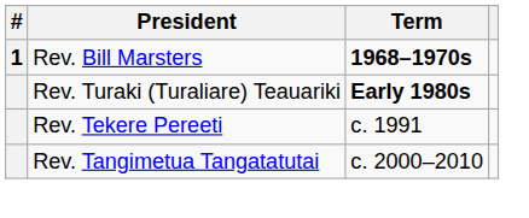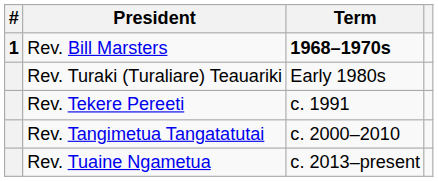 <table class="wikitable">
 <tr>
 <th>#</th>
 <th>President</th>
 <th>Term</th>
 <th></th>
 </tr>
 <tr>
 <th>1</th>
 <td>Rev. <a href='#'>Bill Marsters</a></td>
 <td><strong>1968–1970s</strong></td>
 <td></td>
 </tr>
 <tr>
 <th></th>
 <td>Rev. Turaki (Turaliare) Teauariki</td>
-<td><strong>Early 1980s</strong></td>
+<td>Early 1980s</td>
 <td></td>
 </tr>
 <tr>
 <th></th>
 <td>Rev. <a href='#'>Tekere Pereeti</a></td>
 <td>c. 1991</td>
 <td></td>
 </tr>
 <tr>
 <th></th>
 <td>Rev. <a href='#'>Tangimetua Tangatatutai</a></td>
 <td>c. 2000–2010</td>
 <td></td>
 </tr>
+<tr>
+<th></th>
+<td>Rev. <a href='#'>Tuaine Ngametua</a></td>
+<td>c. 2013–present</td>
+<td></td>
+</tr>
 </table>
